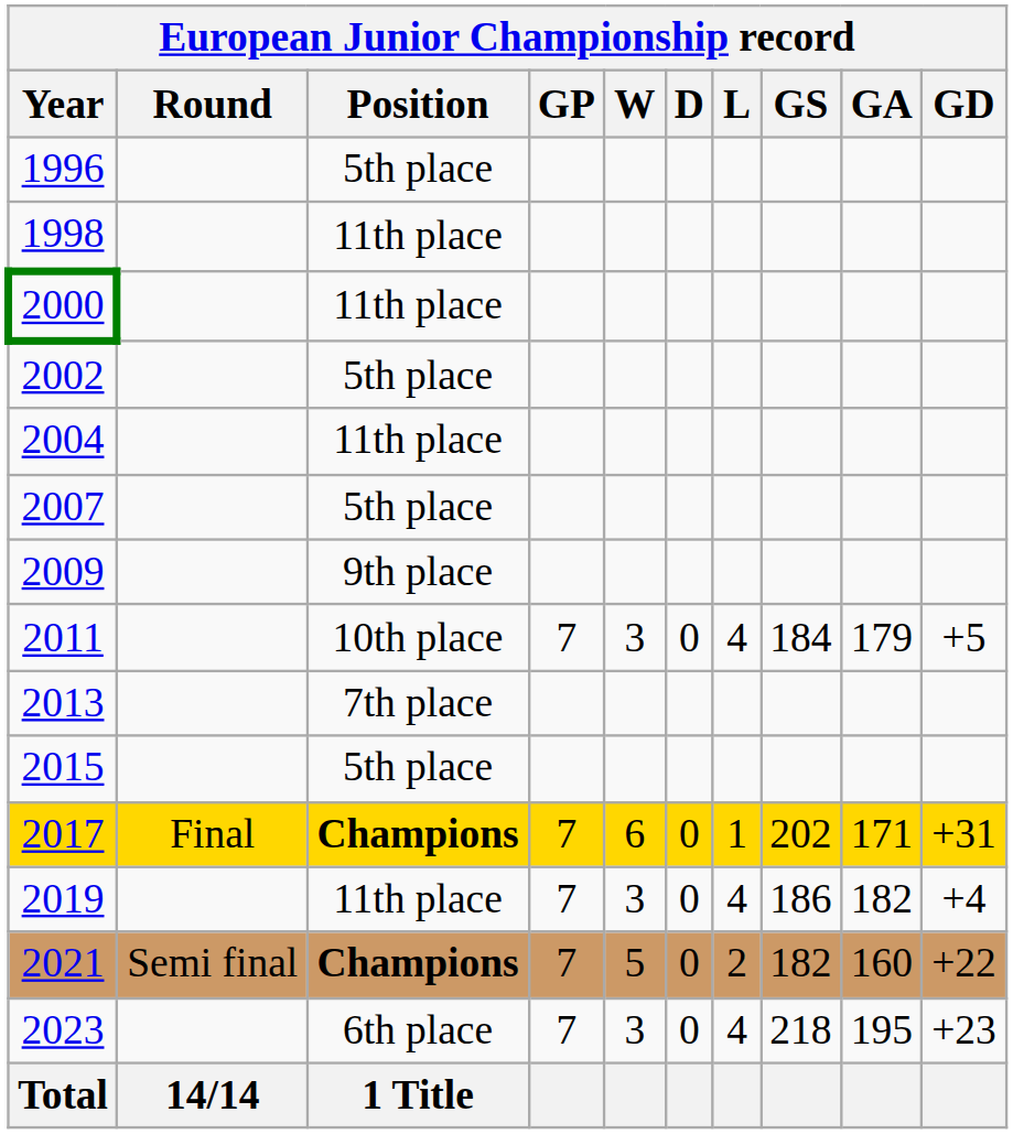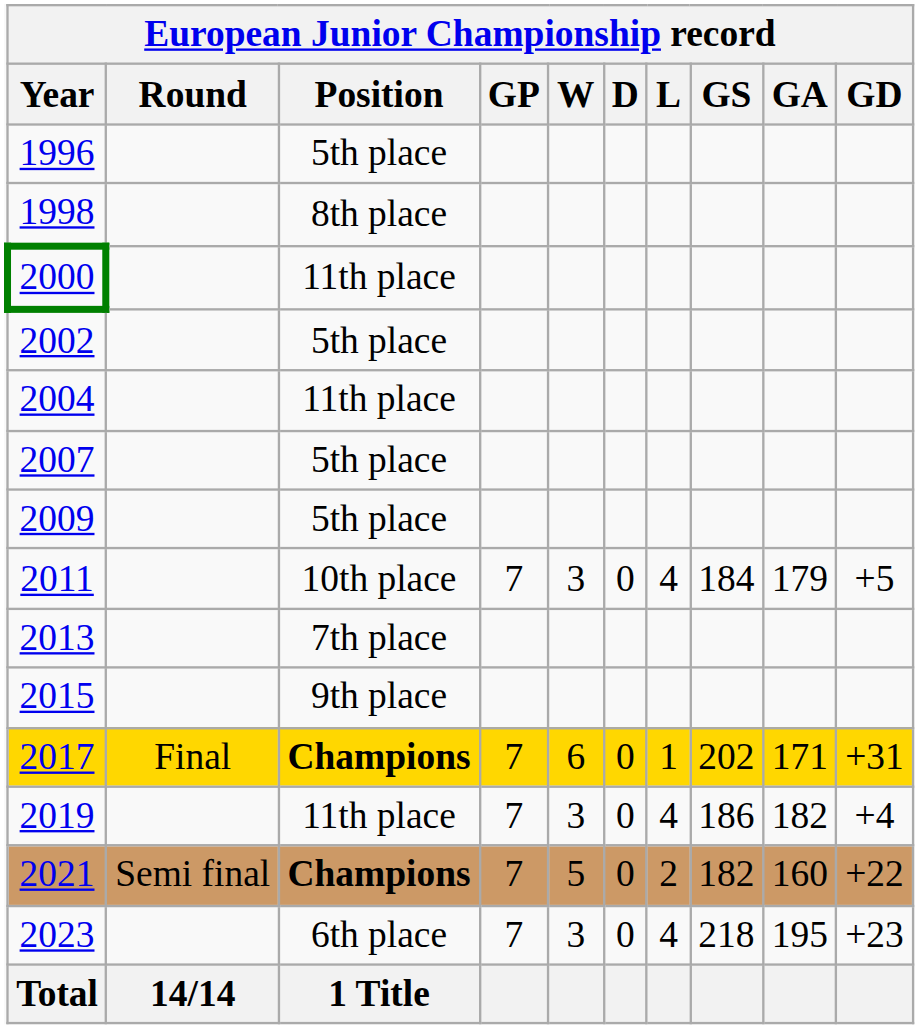 <table class="wikitable" style="text-align: center;">
 <tr>
 <th colspan=10><a href='#'>European Junior Championship</a> record</th>
 </tr>
 <tr>
 <th>Year</th>
 <th>Round</th>
 <th>Position</th>
 <th>GP</th>
 <th>W</th>
 <th>D</th>
 <th>L</th>
 <th>GS</th>
 <th>GA</th>
 <th>GD</th>
 </tr>
 <tr>
 <td> <a href='#'>1996</a></td>
 <td></td>
 <td>5th place</td>
 <td></td>
 <td></td>
 <td></td>
 <td></td>
 <td></td>
 <td></td>
 <td></td>
 </tr>
 <tr>
 <td> <a href='#'>1998</a></td>
 <td></td>
-<td>11th place</td>
+<td>8th place</td>
 <td></td>
 <td></td>
 <td></td>
 <td></td>
 <td></td>
 <td></td>
 <td></td>
 </tr>
 <tr>
 <td style="border: 3px solid green"> <a href='#'>2000</a></td>
 <td></td>
 <td>11th place</td>
 <td></td>
 <td></td>
 <td></td>
 <td></td>
 <td></td>
 <td></td>
 <td></td>
 </tr>
 <tr>
 <td> <a href='#'>2002</a></td>
 <td></td>
 <td>5th place</td>
 <td></td>
 <td></td>
 <td></td>
 <td></td>
 <td></td>
 <td></td>
 <td></td>
 </tr>
 <tr>
 <td> <a href='#'>2004</a></td>
 <td></td>
 <td>11th place</td>
 <td></td>
 <td></td>
 <td></td>
 <td></td>
 <td></td>
 <td></td>
 <td></td>
 </tr>
 <tr>
 <td> <a href='#'>2007</a></td>
 <td></td>
 <td>5th place</td>
 <td></td>
 <td></td>
 <td></td>
 <td></td>
 <td></td>
 <td></td>
 <td></td>
 </tr>
 <tr>
 <td> <a href='#'>2009</a></td>
 <td></td>
-<td>9th place</td>
+<td>5th place</td>
 <td></td>
 <td></td>
 <td></td>
 <td></td>
 <td></td>
 <td></td>
 <td></td>
 </tr>
 <tr>
 <td> <a href='#'>2011</a></td>
 <td></td>
 <td>10th place</td>
 <td>7</td>
 <td>3</td>
 <td>0</td>
 <td>4</td>
 <td>184</td>
 <td>179</td>
 <td>+5</td>
 </tr>
 <tr>
 <td> <a href='#'>2013</a></td>
 <td></td>
 <td>7th place</td>
 <td></td>
 <td></td>
 <td></td>
 <td></td>
 <td></td>
 <td></td>
 <td></td>
 </tr>
 <tr>
 <td> <a href='#'>2015</a></td>
 <td></td>
-<td>5th place</td>
+<td>9th place</td>
 <td></td>
 <td></td>
 <td></td>
 <td></td>
 <td></td>
 <td></td>
 <td></td>
 </tr>
 <tr bgcolor=gold>
 <td> <a href='#'>2017</a></td>
 <td>Final</td>
 <td><strong>Champions </strong></td>
 <td>7</td>
 <td>6</td>
 <td>0</td>
 <td>1</td>
 <td>202</td>
 <td>171</td>
 <td>+31</td>
 </tr>
 <tr>
 <td> <a href='#'>2019</a></td>
 <td></td>
 <td>11th place</td>
 <td>7</td>
 <td>3</td>
 <td>0</td>
 <td>4</td>
 <td>186</td>
 <td>182</td>
 <td>+4</td>
 </tr>
 <tr bgcolor=cc9966>
 <td> <a href='#'>2021</a></td>
 <td>Semi final</td>
 <td><strong>Champions </strong></td>
 <td>7</td>
 <td>5</td>
 <td>0</td>
 <td>2</td>
 <td>182</td>
 <td>160</td>
 <td>+22</td>
 </tr>
 <tr>
 <td> <a href='#'>2023</a></td>
 <td></td>
 <td>6th place</td>
 <td>7</td>
 <td>3</td>
 <td>0</td>
 <td>4</td>
 <td>218</td>
 <td>195</td>
 <td>+23</td>
 </tr>
 <tr>
 <th>Total</th>
 <th>14/14</th>
 <th>1 Title</th>
 <th></th>
 <th></th>
 <th></th>
 <th></th>
 <th></th>
 <th></th>
 <th></th>
 </tr>
 </table>
